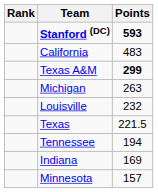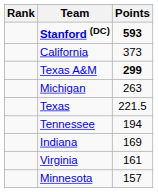 <table class="wikitable sortable" style="text-align:center">
 <tr>
 <th>Rank</th>
 <th>Team</th>
 <th>Points</th>
 </tr>
 <tr>
 <td></td>
 <td align=left><strong><a href='#'>Stanford</a></strong> <strong><sup>(DC)</sup></strong></td>
 <td><strong>593</strong></td>
 </tr>
 <tr>
 <td></td>
 <td align=left><a href='#'>California</a></td>
-<td>483</td>
+<td>373</td>
 </tr>
 <tr>
 <td></td>
 <td align=left><a href='#'>Texas A&M</a></td>
 <td><strong>299</strong></td>
 </tr>
 <tr>
 <td></td>
 <td align=left><a href='#'>Michigan</a></td>
 <td>263</td>
-</tr>
-<tr>
-<td></td>
-<td align=left><a href='#'>Louisville</a></td>
-<td>232</td>
 </tr>
 <tr>
 <td></td>
 <td align=left><a href='#'>Texas</a></td>
 <td>221.5</td>
 </tr>
 <tr>
 <td></td>
 <td align=left><a href='#'>Tennessee</a></td>
 <td>194</td>
 </tr>
 <tr>
 <td></td>
 <td align=left><a href='#'>Indiana</a></td>
 <td>169</td>
 </tr>
 <tr>
 <td></td>
+<td align=left><a href='#'>Virginia</a></td>
+<td>161</td>
+</tr>
+<tr>
+<td></td>
 <td align=left><a href='#'>Minnesota</a></td>
 <td>157</td>
 </tr>
 </table>
